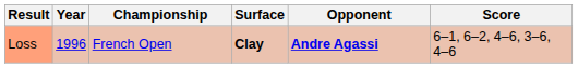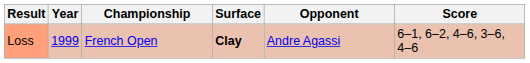 <table class="sortable wikitable">
 <tr>
 <th style="width:40px">Result</th>
 <th>Year</th>
 <th width=160>Championship</th>
 <th>Surface</th>
 <th style="width:160px">Opponent</th>
 <th width=160 class="unsortable">Score</th>
 </tr>
 <tr bgcolor=EBC2AF>
 <td style="background:#ffa07a;">Loss</td>
-<td><a href='#'>1996</a></td>
+<td><a href='#'>1999</a></td>
 <td><a href='#'>French Open</a></td>
 <td><strong>Clay</strong></td>
-<td><strong> <a href='#'>Andre Agassi</a></strong></td>
+<td> <a href='#'>Andre Agassi</a></td>
 <td>6–1, 6–2, 4–6, 3–6, 4–6</td>
 </tr>
 </table>
